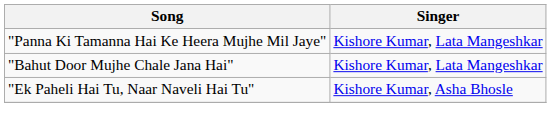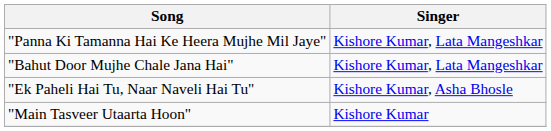 <table class="wikitable">
 <tr>
 <th>Song</th>
 <th>Singer</th>
 </tr>
 <tr>
 <td>"Panna Ki Tamanna Hai Ke Heera Mujhe Mil Jaye"</td>
 <td><a href='#'>Kishore Kumar</a>, <a href='#'>Lata Mangeshkar</a></td>
 </tr>
 <tr>
 <td>"Bahut Door Mujhe Chale Jana Hai"</td>
 <td><a href='#'>Kishore Kumar</a>, <a href='#'>Lata Mangeshkar</a></td>
 </tr>
 <tr>
 <td>"Ek Paheli Hai Tu, Naar Naveli Hai Tu"</td>
 <td><a href='#'>Kishore Kumar</a>, <a href='#'>Asha Bhosle</a></td>
 </tr>
 <tr>
+<td>"Main Tasveer Utaarta Hoon"</td>
+<td><a href='#'>Kishore Kumar</a></td>
+</tr>
+<tr>
 </tr>
 </table>
